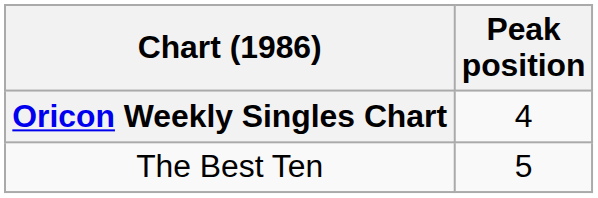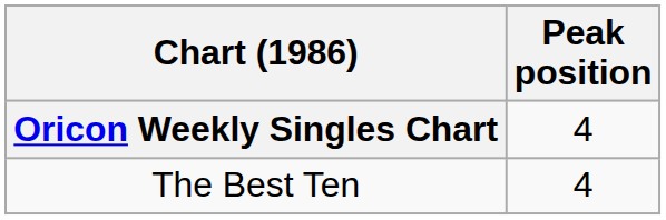 <table class="wikitable plainrowheaders" style="text-align:center;">
 <tr>
 <th>Chart (1986)</th>
 <th>Peak<br>position</th>
 </tr>
 <tr>
 <th scope="row"><a href='#'>Oricon</a> Weekly Singles Chart</th>
 <td>4</td>
 </tr>
 <tr>
 <td scope="row">The Best Ten</td>
-<td>5</td>
+<td>4</td>
 </tr>
 </table>
